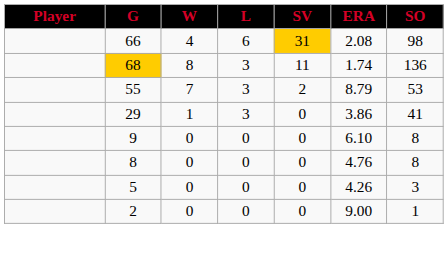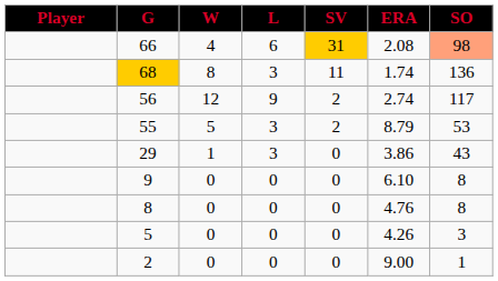 <table class="wikitable sortable">
 <tr>
 <th style="background:black; color:#d40026; width:16%;">Player</th>
 <th style="background:black; color:#d40026; width:9%;">G</th>
 <th style="background:black; color:#d40026; width:9%;">W</th>
 <th style="background:black; color:#d40026; width:9%;">L</th>
 <th style="background:black; color:#d40026; width:9%;">SV</th>
 <th style="background:black; color:#d40026; width:9%;">ERA</th>
 <th style="background:black; color:#d40026; width:9%;">SO</th>
 </tr>
 <tr style="text-align:center;">
 <td></td>
 <td>66</td>
 <td>4</td>
 <td>6</td>
 <td style="background:#fc0;">31</td>
 <td>2.08</td>
-<td>98</td>
+<td style="background: lightsalmon;">98</td>
 </tr>
 <tr style="text-align:center;">
 <td></td>
 <td style="background:#fc0;">68</td>
 <td>8</td>
 <td>3</td>
 <td>11</td>
 <td>1.74</td>
 <td>136</td>
 </tr>
 <tr style="text-align:center;">
 <td></td>
+<td>56</td>
+<td>12</td>
+<td>9</td>
+<td>2</td>
+<td>2.74</td>
+<td>117</td>
+</tr>
+<tr style="text-align:center;">
+<td></td>
 <td>55</td>
-<td>7</td>
+<td>5</td>
 <td>3</td>
 <td>2</td>
 <td>8.79</td>
 <td>53</td>
 </tr>
 <tr style="text-align:center;">
 <td></td>
 <td>29</td>
 <td>1</td>
 <td>3</td>
 <td>0</td>
 <td>3.86</td>
-<td>41</td>
+<td>43</td>
 </tr>
 <tr style="text-align:center;">
 <td></td>
 <td>9</td>
 <td>0</td>
 <td>0</td>
 <td>0</td>
 <td>6.10</td>
 <td>8</td>
 </tr>
 <tr style="text-align:center;">
 <td></td>
 <td>8</td>
 <td>0</td>
 <td>0</td>
 <td>0</td>
 <td>4.76</td>
 <td>8</td>
 </tr>
 <tr style="text-align:center;">
 <td></td>
 <td>5</td>
 <td>0</td>
 <td>0</td>
 <td>0</td>
 <td>4.26</td>
 <td>3</td>
 </tr>
 <tr style="text-align:center;">
 <td></td>
 <td>2</td>
 <td>0</td>
 <td>0</td>
 <td>0</td>
 <td>9.00</td>
 <td>1</td>
 </tr>
 </table>
